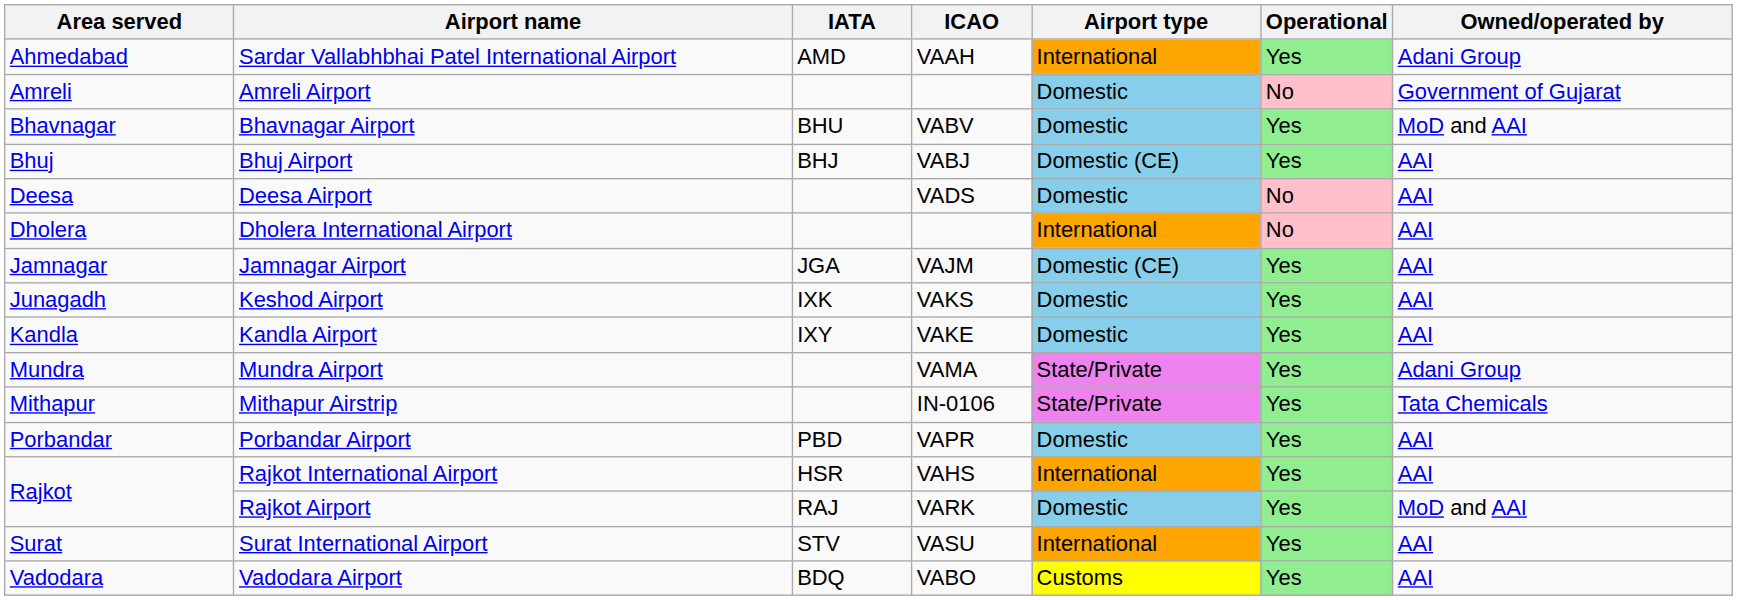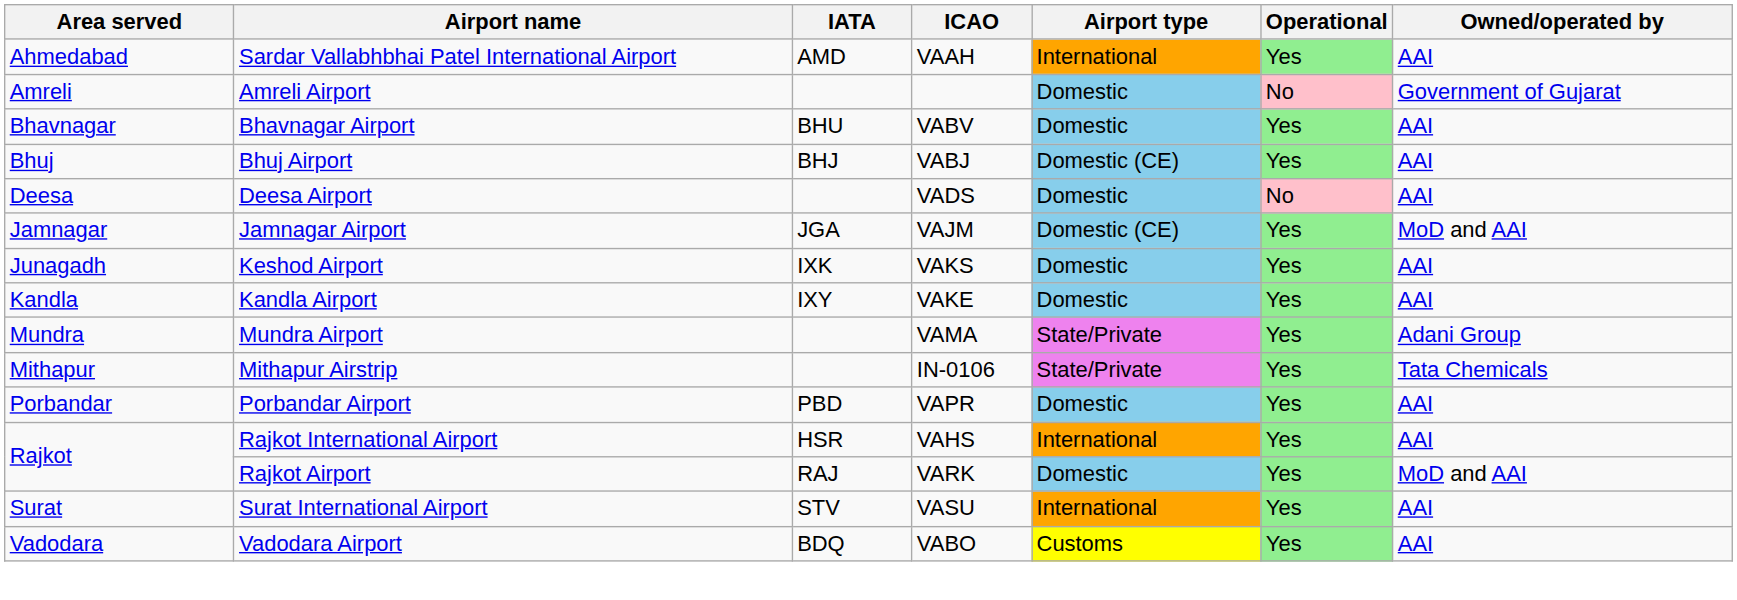 <table class="sortable wikitable"style="text-align:left;"style="font-size: 85%">
 <tr>
 <th style="width:10em;">Area served</th>
 <th style="width:25em;">Airport name</th>
 <th style="width:5em;">IATA</th>
 <th style="width:5em;">ICAO</th>
 <th style="width:10em;">Airport type</th>
 <th style="width:5em;">Operational</th>
 <th style="width:15em;">Owned/operated by</th>
 </tr>
 <tr>
 <td><a href='#'>Ahmedabad</a></td>
 <td><a href='#'>Sardar Vallabhbhai Patel International Airport</a></td>
 <td>AMD</td>
 <td>VAAH</td>
 <td style="background:orange;">International</td>
 <td style="background:lightgreen;">Yes</td>
-<td><a href='#'>Adani Group</a></td>
+<td><a href='#'>AAI</a></td>
 </tr>
 <tr>
 <td><a href='#'>Amreli</a></td>
 <td><a href='#'>Amreli Airport</a></td>
 <td></td>
 <td></td>
 <td style="background:skyblue;">Domestic</td>
 <td style="background:pink;">No</td>
 <td><a href='#'>Government of Gujarat</a></td>
 </tr>
 <tr>
 <td><a href='#'>Bhavnagar</a></td>
 <td><a href='#'>Bhavnagar Airport</a></td>
 <td>BHU</td>
 <td>VABV</td>
 <td style="background:skyblue;">Domestic</td>
 <td style="background:lightgreen;">Yes</td>
-<td><a href='#'>MoD</a> and <a href='#'>AAI</a></td>
+<td><a href='#'>AAI</a></td>
 </tr>
 <tr>
 <td><a href='#'>Bhuj</a></td>
 <td><a href='#'>Bhuj Airport</a></td>
 <td>BHJ</td>
 <td>VABJ</td>
 <td style="background:skyblue;">Domestic (CE)</td>
 <td style="background:lightgreen;">Yes</td>
 <td><a href='#'>AAI</a></td>
 </tr>
 <tr>
 <td><a href='#'>Deesa</a></td>
 <td><a href='#'>Deesa Airport</a></td>
 <td></td>
 <td>VADS</td>
 <td style="background:skyblue;">Domestic</td>
 <td style="background:pink;">No</td>
 <td><a href='#'>AAI</a></td>
 </tr>
 <tr>
-<td><a href='#'>Dholera</a></td>
-<td><a href='#'>Dholera International Airport</a></td>
-<td></td>
-<td></td>
-<td style="background:orange;">International</td>
-<td style="background:pink;">No</td>
-<td><a href='#'>AAI</a></td>
-</tr>
-<tr>
 <td><a href='#'>Jamnagar</a></td>
 <td><a href='#'>Jamnagar Airport</a></td>
 <td>JGA</td>
 <td>VAJM</td>
 <td style="background:skyblue;">Domestic (CE)</td>
 <td style="background:lightgreen;">Yes</td>
-<td><a href='#'>AAI</a></td>
+<td><a href='#'>MoD</a> and <a href='#'>AAI</a></td>
 </tr>
 <tr>
 <td><a href='#'>Junagadh</a></td>
 <td><a href='#'>Keshod Airport</a></td>
 <td>IXK</td>
 <td>VAKS</td>
 <td style="background:skyblue;">Domestic</td>
 <td style="background:lightgreen;">Yes</td>
 <td><a href='#'>AAI</a></td>
 </tr>
 <tr>
 <td><a href='#'>Kandla</a></td>
 <td><a href='#'>Kandla Airport</a></td>
 <td>IXY</td>
 <td>VAKE</td>
 <td style="background:skyblue;">Domestic</td>
 <td style="background:lightgreen;">Yes</td>
 <td><a href='#'>AAI</a></td>
 </tr>
 <tr>
 <td><a href='#'>Mundra</a></td>
 <td><a href='#'>Mundra Airport</a></td>
 <td></td>
 <td>VAMA</td>
 <td style="background:violet;">State/Private</td>
 <td style="background:lightgreen;">Yes</td>
 <td><a href='#'>Adani Group</a></td>
 </tr>
 <tr>
 <td><a href='#'>Mithapur</a></td>
 <td><a href='#'>Mithapur Airstrip</a></td>
 <td></td>
 <td>IN-0106</td>
 <td style="background:violet;">State/Private</td>
 <td style="background:lightgreen;">Yes</td>
 <td><a href='#'>Tata Chemicals</a></td>
 </tr>
 <tr>
 <td><a href='#'>Porbandar</a></td>
 <td><a href='#'>Porbandar Airport</a></td>
 <td>PBD</td>
 <td>VAPR</td>
 <td style="background:skyblue;">Domestic</td>
 <td style="background:lightgreen;">Yes</td>
 <td><a href='#'>AAI</a></td>
 </tr>
 <tr>
 <td rowspan=2><a href='#'>Rajkot</a></td>
 <td><a href='#'>Rajkot International Airport</a></td>
 <td>HSR</td>
 <td>VAHS</td>
 <td style="background:orange;">International</td>
 <td style="background:lightgreen;">Yes</td>
 <td><a href='#'>AAI</a></td>
 </tr>
 <tr>
 <td><a href='#'>Rajkot Airport</a></td>
 <td>RAJ</td>
 <td>VARK</td>
 <td style="background:skyblue;">Domestic</td>
 <td style="background:lightgreen;">Yes</td>
 <td><a href='#'>MoD</a> and <a href='#'>AAI</a></td>
 </tr>
 <tr>
 <td><a href='#'>Surat</a></td>
 <td><a href='#'>Surat International Airport</a></td>
 <td>STV</td>
 <td>VASU</td>
 <td style="background:orange;">International</td>
 <td style="background:lightgreen;">Yes</td>
 <td><a href='#'>AAI</a></td>
 </tr>
 <tr>
 <td><a href='#'>Vadodara</a></td>
 <td><a href='#'>Vadodara Airport</a></td>
 <td>BDQ</td>
 <td>VABO</td>
 <td style="background:yellow;">Customs</td>
 <td style="background:lightgreen;">Yes</td>
 <td><a href='#'>AAI</a></td>
 </tr>
 </table>
